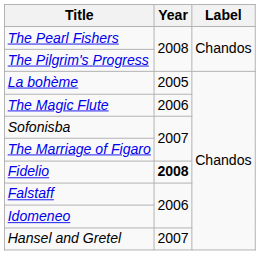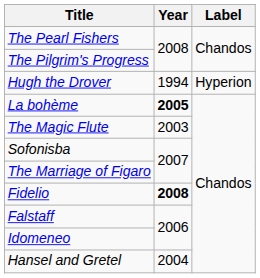 <table class="wikitable">
 <tr>
 <th>Title</th>
 <th>Year</th>
 <th>Label</th>
 </tr>
 <tr>
 <td><em><a href='#'>The Pearl Fishers</a></em></td>
 <td rowspan="2">2008</td>
 <td rowspan="2">Chandos</td>
 </tr>
 <tr>
 <td><em><a href='#'>The Pilgrim's Progress</a></em></td>
 </tr>
 <tr>
+<td><em><a href='#'>Hugh the Drover</a></em></td>
+<td>1994</td>
+<td align="center">Hyperion</td>
+</tr>
+<tr>
 <td><em><a href='#'>La bohème</a></em></td>
-<td>2005</td>
+<td><strong>2005</strong></td>
 <td rowspan="8">Chandos</td>
 </tr>
 <tr>
 <td><em><a href='#'>The Magic Flute</a></em></td>
-<td>2006</td>
+<td>2003</td>
 </tr>
 <tr>
 <td><em>Sofonisba</em></td>
 <td rowspan="2">2007</td>
 </tr>
 <tr>
 <td><em><a href='#'>The Marriage of Figaro</a></em></td>
 </tr>
 <tr>
 <td><em><a href='#'>Fidelio</a></em></td>
 <td><strong>2008</strong></td>
 </tr>
 <tr>
 <td><em><a href='#'>Falstaff</a></em></td>
 <td rowspan="2">2006</td>
 </tr>
 <tr>
 <td><em><a href='#'>Idomeneo</a></em></td>
 </tr>
 <tr>
 <td><em>Hansel and Gretel</em></td>
-<td>2007</td>
+<td>2004</td>
 </tr>
 </table>
